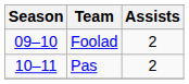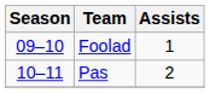 <table class="wikitable" style="text-align: center;">
 <tr>
 <th>Season</th>
 <th>Team</th>
 <th>Assists</th>
 </tr>
 <tr>
 <td><a href='#'>09–10</a></td>
 <td align="left"><a href='#'>Foolad</a></td>
-<td>2</td>
+<td>1</td>
 </tr>
 <tr>
 <td><a href='#'>10–11</a></td>
 <td align="left"><a href='#'>Pas</a></td>
 <td>2</td>
 </tr>
 <tr>
 </tr>
 </table>
